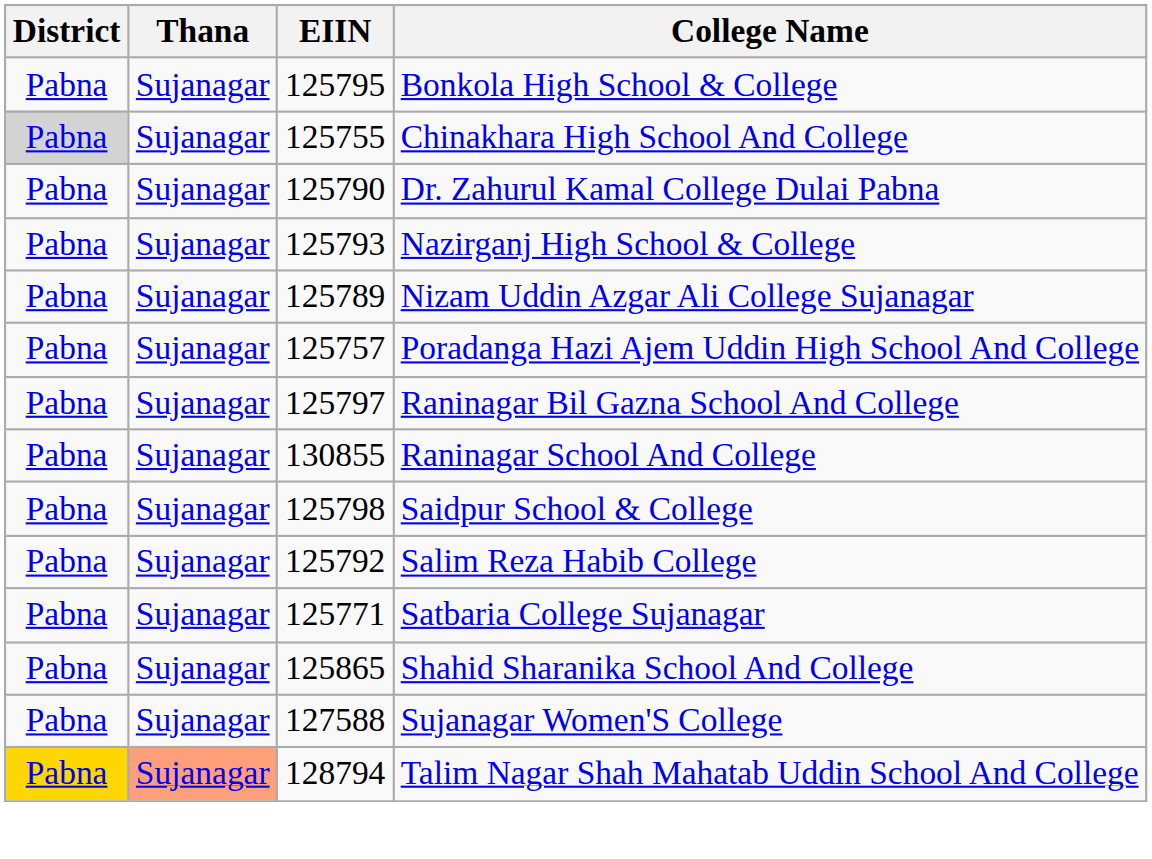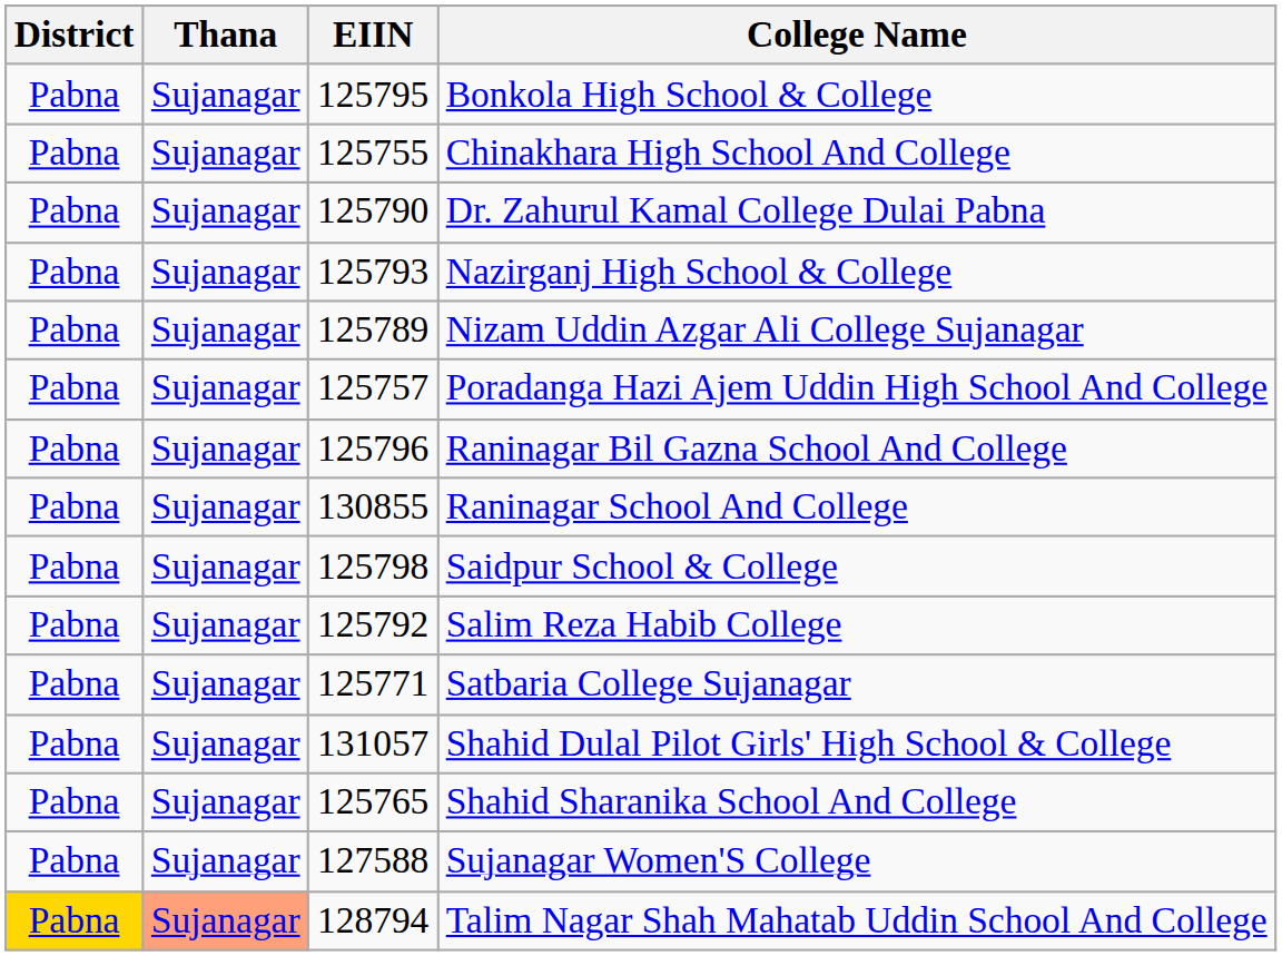 <table class="wikitable">
 <tr>
 <th style="text-align: center;">District</th>
 <th style="text-align: center;">Thana</th>
 <th style="text-align: center;">EIIN</th>
 <th style="text-align: center;">College Name</th>
 </tr>
 <tr>
 <td style="text-align: center;"><a href='#'>Pabna</a></td>
 <td style="text-align: center;"><a href='#'>Sujanagar</a></td>
 <td style="text-align: center;">125795</td>
 <td><a href='#'>Bonkola High School & College</a></td>
 </tr>
 <tr>
-<td style="background: lightgrey; text-align: center;"><a href='#'>Pabna</a></td>
+<td style="text-align: center;"><a href='#'>Pabna</a></td>
 <td style="text-align: center;"><a href='#'>Sujanagar</a></td>
 <td style="text-align: center;">125755</td>
 <td><a href='#'>Chinakhara High School And College</a></td>
 </tr>
 <tr>
 <td style="text-align: center;"><a href='#'>Pabna</a></td>
 <td style="text-align: center;"><a href='#'>Sujanagar</a></td>
 <td style="text-align: center;">125790</td>
 <td><a href='#'>Dr. Zahurul Kamal College Dulai Pabna</a></td>
 </tr>
 <tr>
 <td style="text-align: center;"><a href='#'>Pabna</a></td>
 <td style="text-align: center;"><a href='#'>Sujanagar</a></td>
 <td style="text-align: center;">125793</td>
 <td><a href='#'>Nazirganj High School & College</a></td>
 </tr>
 <tr>
 <td style="text-align: center;"><a href='#'>Pabna</a></td>
 <td style="text-align: center;"><a href='#'>Sujanagar</a></td>
 <td style="text-align: center;">125789</td>
 <td><a href='#'>Nizam Uddin Azgar Ali College Sujanagar</a></td>
 </tr>
 <tr>
 <td style="text-align: center;"><a href='#'>Pabna</a></td>
 <td style="text-align: center;"><a href='#'>Sujanagar</a></td>
 <td style="text-align: center;">125757</td>
 <td><a href='#'>Poradanga Hazi Ajem Uddin High School And College</a></td>
 </tr>
 <tr>
 <td style="text-align: center;"><a href='#'>Pabna</a></td>
 <td style="text-align: center;"><a href='#'>Sujanagar</a></td>
-<td style="text-align: center;">125797</td>
+<td style="text-align: center;">125796</td>
 <td><a href='#'>Raninagar Bil Gazna School And College</a></td>
 </tr>
 <tr>
 <td style="text-align: center;"><a href='#'>Pabna</a></td>
 <td style="text-align: center;"><a href='#'>Sujanagar</a></td>
 <td style="text-align: center;">130855</td>
 <td><a href='#'>Raninagar School And College</a></td>
 </tr>
 <tr>
 <td style="text-align: center;"><a href='#'>Pabna</a></td>
 <td style="text-align: center;"><a href='#'>Sujanagar</a></td>
 <td style="text-align: center;">125798</td>
 <td><a href='#'>Saidpur School & College</a></td>
 </tr>
 <tr>
 <td style="text-align: center;"><a href='#'>Pabna</a></td>
 <td style="text-align: center;"><a href='#'>Sujanagar</a></td>
 <td style="text-align: center;">125792</td>
 <td><a href='#'>Salim Reza Habib College</a></td>
 </tr>
 <tr>
 <td style="text-align: center;"><a href='#'>Pabna</a></td>
 <td style="text-align: center;"><a href='#'>Sujanagar</a></td>
 <td style="text-align: center;">125771</td>
 <td><a href='#'>Satbaria College Sujanagar</a></td>
 </tr>
 <tr>
 <td style="text-align: center;"><a href='#'>Pabna</a></td>
 <td style="text-align: center;"><a href='#'>Sujanagar</a></td>
-<td style="text-align: center;">125865</td>
+<td style="text-align: center;">131057</td>
+<td><a href='#'>Shahid Dulal Pilot Girls' High School & College</a></td>
+</tr>
+<tr>
+<td style="text-align: center;"><a href='#'>Pabna</a></td>
+<td style="text-align: center;"><a href='#'>Sujanagar</a></td>
+<td style="text-align: center;">125765</td>
 <td><a href='#'>Shahid Sharanika School And College</a></td>
 </tr>
 <tr>
 <td style="text-align: center;"><a href='#'>Pabna</a></td>
 <td style="text-align: center;"><a href='#'>Sujanagar</a></td>
 <td style="text-align: center;">127588</td>
 <td><a href='#'>Sujanagar Women'S College</a></td>
 </tr>
 <tr>
 <td style="background: gold; text-align: center;"><a href='#'>Pabna</a></td>
 <td style="background: lightsalmon; text-align: center;"><a href='#'>Sujanagar</a></td>
 <td style="text-align: center;">128794</td>
 <td><a href='#'>Talim Nagar Shah Mahatab Uddin School And College</a></td>
 </tr>
 </table>
